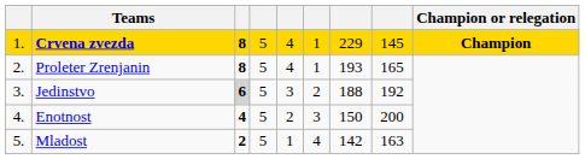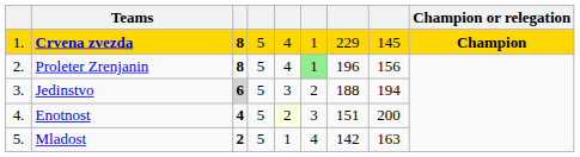 <table class="wikitable" style="text-align: center;">
 <tr>
 <th width=20></th>
 <th width=200>Teams</th>
 <th></th>
 <th width=20></th>
 <th width=20></th>
 <th width=20></th>
 <th width=35></th>
 <th width=35></th>
 <th>Champion or relegation</th>
 </tr>
 <tr bgcolor=gold>
 <td>1.</td>
 <td style="text-align:left;"><strong><a href='#'>Crvena zvezda</a></strong></td>
 <td><strong>8</strong></td>
 <td>5</td>
 <td>4</td>
 <td>1</td>
 <td>229</td>
 <td>145</td>
 <td><strong>Champion</strong></td>
 </tr>
 <tr>
 <td>2.</td>
 <td style="text-align:left;"><a href='#'>Proleter Zrenjanin</a></td>
 <td><strong>8</strong></td>
 <td>5</td>
 <td>4</td>
-<td>1</td>
-<td>193</td>
-<td>165</td>
+<td style="background: lightgreen;">1</td>
+<td>196</td>
+<td>156</td>
 </tr>
 <tr>
 <td>3.</td>
 <td style="text-align:left;"><a href='#'>Jedinstvo</a></td>
 <td style="background: lightgrey;"><strong>6</strong></td>
 <td>5</td>
 <td>3</td>
 <td>2</td>
 <td>188</td>
-<td>192</td>
+<td>194</td>
 </tr>
 <tr>
 <td>4.</td>
 <td style="text-align:left;"><a href='#'>Enotnost</a></td>
 <td><strong>4</strong></td>
 <td>5</td>
-<td>2</td>
+<td style="background: lightyellow;">2</td>
 <td>3</td>
-<td>150</td>
+<td>151</td>
 <td>200</td>
 </tr>
 <tr>
 <td>5.</td>
 <td style="text-align:left;"><a href='#'>Mladost</a></td>
 <td><strong>2</strong></td>
 <td>5</td>
 <td>1</td>
 <td>4</td>
 <td>142</td>
 <td>163</td>
 </tr>
 </table>
